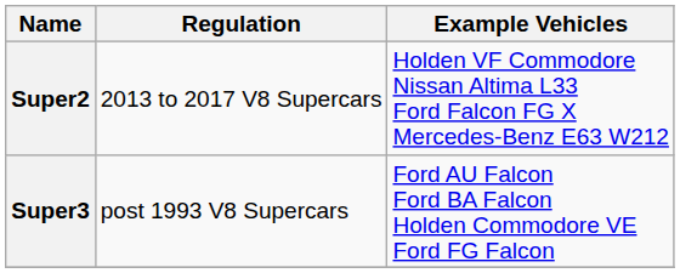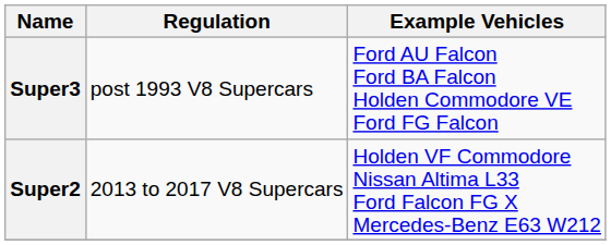 <table class="wikitable" style="font-size: 85%;">
 <tr>
 <th>Name</th>
 <th>Regulation</th>
 <th>Example Vehicles</th>
 </tr>
 <tr>
+<th>Super3</th>
+<td>post 1993 V8 Supercars</td>
+<td><a href='#'>Ford AU Falcon</a><br><a href='#'>Ford BA Falcon</a><br><a href='#'>Holden Commodore VE</a><br><a href='#'>Ford FG Falcon</a></td>
+</tr>
+<tr>
 <th>Super2</th>
 <td>2013 to 2017 V8 Supercars</td>
 <td><a href='#'>Holden VF Commodore</a><br><a href='#'>Nissan Altima L33</a><br><a href='#'>Ford Falcon FG X</a><br><a href='#'>Mercedes-Benz E63 W212</a></td>
 </tr>
 <tr>
-<th>Super3</th>
-<td>post 1993 V8 Supercars</td>
-<td><a href='#'>Ford AU Falcon</a><br><a href='#'>Ford BA Falcon</a><br><a href='#'>Holden Commodore VE</a><br><a href='#'>Ford FG Falcon</a></td>
-</tr>
-<tr>
 </tr>
 </table>
